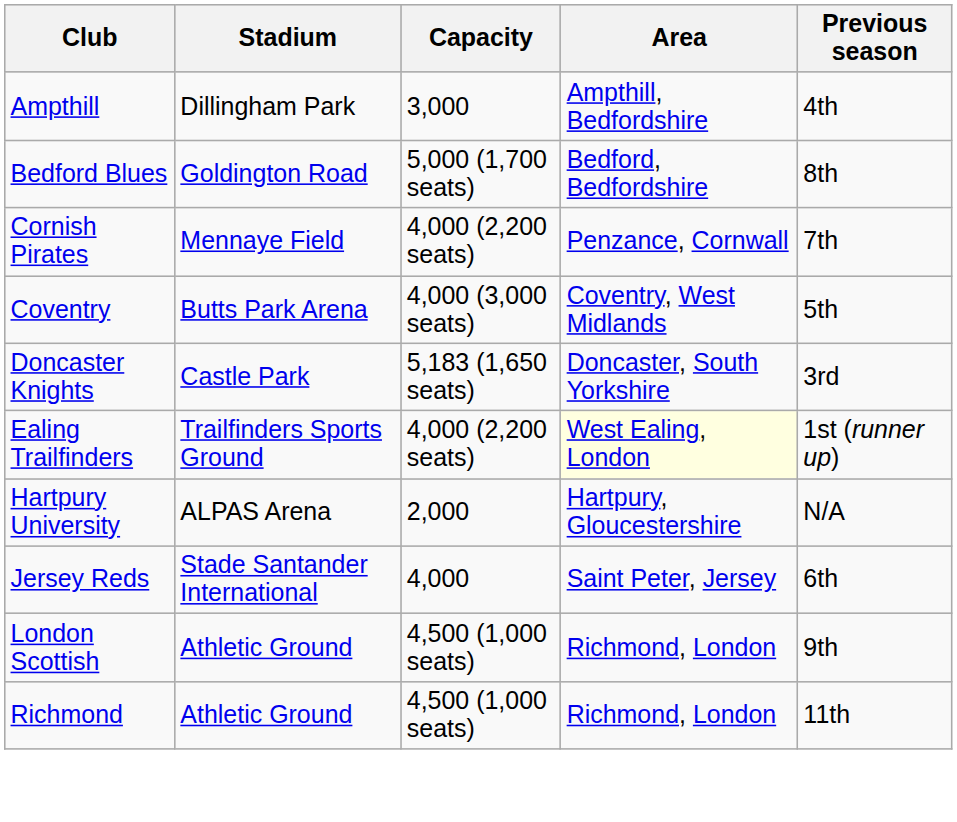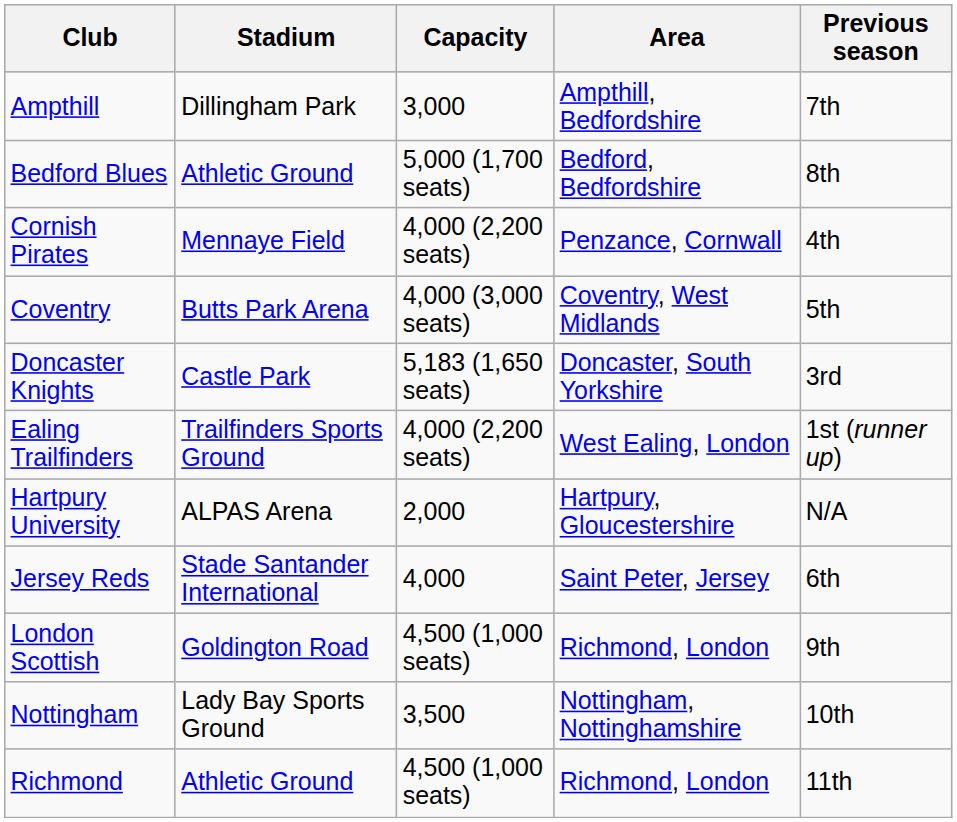 <table class="wikitable sortable">
 <tr>
 <th>Club</th>
 <th>Stadium</th>
 <th>Capacity</th>
 <th>Area</th>
 <th>Previous season</th>
 </tr>
 <tr>
 <td><a href='#'>Ampthill</a></td>
 <td>Dillingham Park</td>
 <td>3,000</td>
 <td><a href='#'>Ampthill</a>, <a href='#'>Bedfordshire</a></td>
-<td>4th</td>
+<td>7th</td>
 </tr>
 <tr>
 <td><a href='#'>Bedford Blues</a></td>
-<td><a href='#'>Goldington Road</a></td>
+<td><a href='#'>Athletic Ground</a></td>
 <td>5,000 (1,700 seats)</td>
 <td><a href='#'>Bedford</a>, <a href='#'>Bedfordshire</a></td>
 <td>8th</td>
 </tr>
 <tr>
 <td><a href='#'>Cornish Pirates</a></td>
 <td><a href='#'>Mennaye Field</a></td>
 <td>4,000 (2,200 seats)</td>
 <td><a href='#'>Penzance</a>, <a href='#'>Cornwall</a></td>
-<td>7th</td>
+<td>4th</td>
 </tr>
 <tr>
 <td><a href='#'>Coventry</a></td>
 <td><a href='#'>Butts Park Arena</a></td>
 <td>4,000 (3,000 seats)</td>
 <td><a href='#'>Coventry</a>, <a href='#'>West Midlands</a></td>
 <td>5th</td>
 </tr>
 <tr>
 <td><a href='#'>Doncaster Knights</a></td>
 <td><a href='#'>Castle Park</a></td>
 <td>5,183 (1,650 seats)</td>
 <td><a href='#'>Doncaster</a>, <a href='#'>South Yorkshire</a></td>
 <td>3rd</td>
 </tr>
 <tr>
 <td><a href='#'>Ealing Trailfinders</a></td>
 <td><a href='#'>Trailfinders Sports Ground</a></td>
 <td>4,000 (2,200 seats)</td>
-<td style="background: lightyellow;"><a href='#'>West Ealing</a>, <a href='#'>London</a></td>
+<td><a href='#'>West Ealing</a>, <a href='#'>London</a></td>
 <td>1st (<em>runner up</em>)</td>
 </tr>
 <tr>
 <td><a href='#'>Hartpury University</a></td>
 <td>ALPAS Arena</td>
 <td>2,000</td>
 <td><a href='#'>Hartpury</a>, <a href='#'>Gloucestershire</a></td>
 <td>N/A</td>
 </tr>
 <tr>
 <td><a href='#'>Jersey Reds</a></td>
 <td><a href='#'>Stade Santander International</a></td>
 <td>4,000</td>
 <td><a href='#'>Saint Peter</a>, <a href='#'>Jersey</a></td>
 <td>6th</td>
 </tr>
 <tr>
 <td><a href='#'>London Scottish</a></td>
-<td><a href='#'>Athletic Ground</a></td>
+<td><a href='#'>Goldington Road</a></td>
 <td>4,500 (1,000 seats)</td>
 <td><a href='#'>Richmond</a>, <a href='#'>London</a></td>
 <td>9th</td>
+</tr>
+<tr>
+<td><a href='#'>Nottingham</a></td>
+<td>Lady Bay Sports Ground</td>
+<td>3,500</td>
+<td><a href='#'>Nottingham</a>, <a href='#'>Nottinghamshire</a></td>
+<td>10th</td>
 </tr>
 <tr>
 <td><a href='#'>Richmond</a></td>
 <td><a href='#'>Athletic Ground</a></td>
 <td>4,500 (1,000 seats)</td>
 <td><a href='#'>Richmond</a>, <a href='#'>London</a></td>
 <td>11th</td>
 </tr>
 </table>
